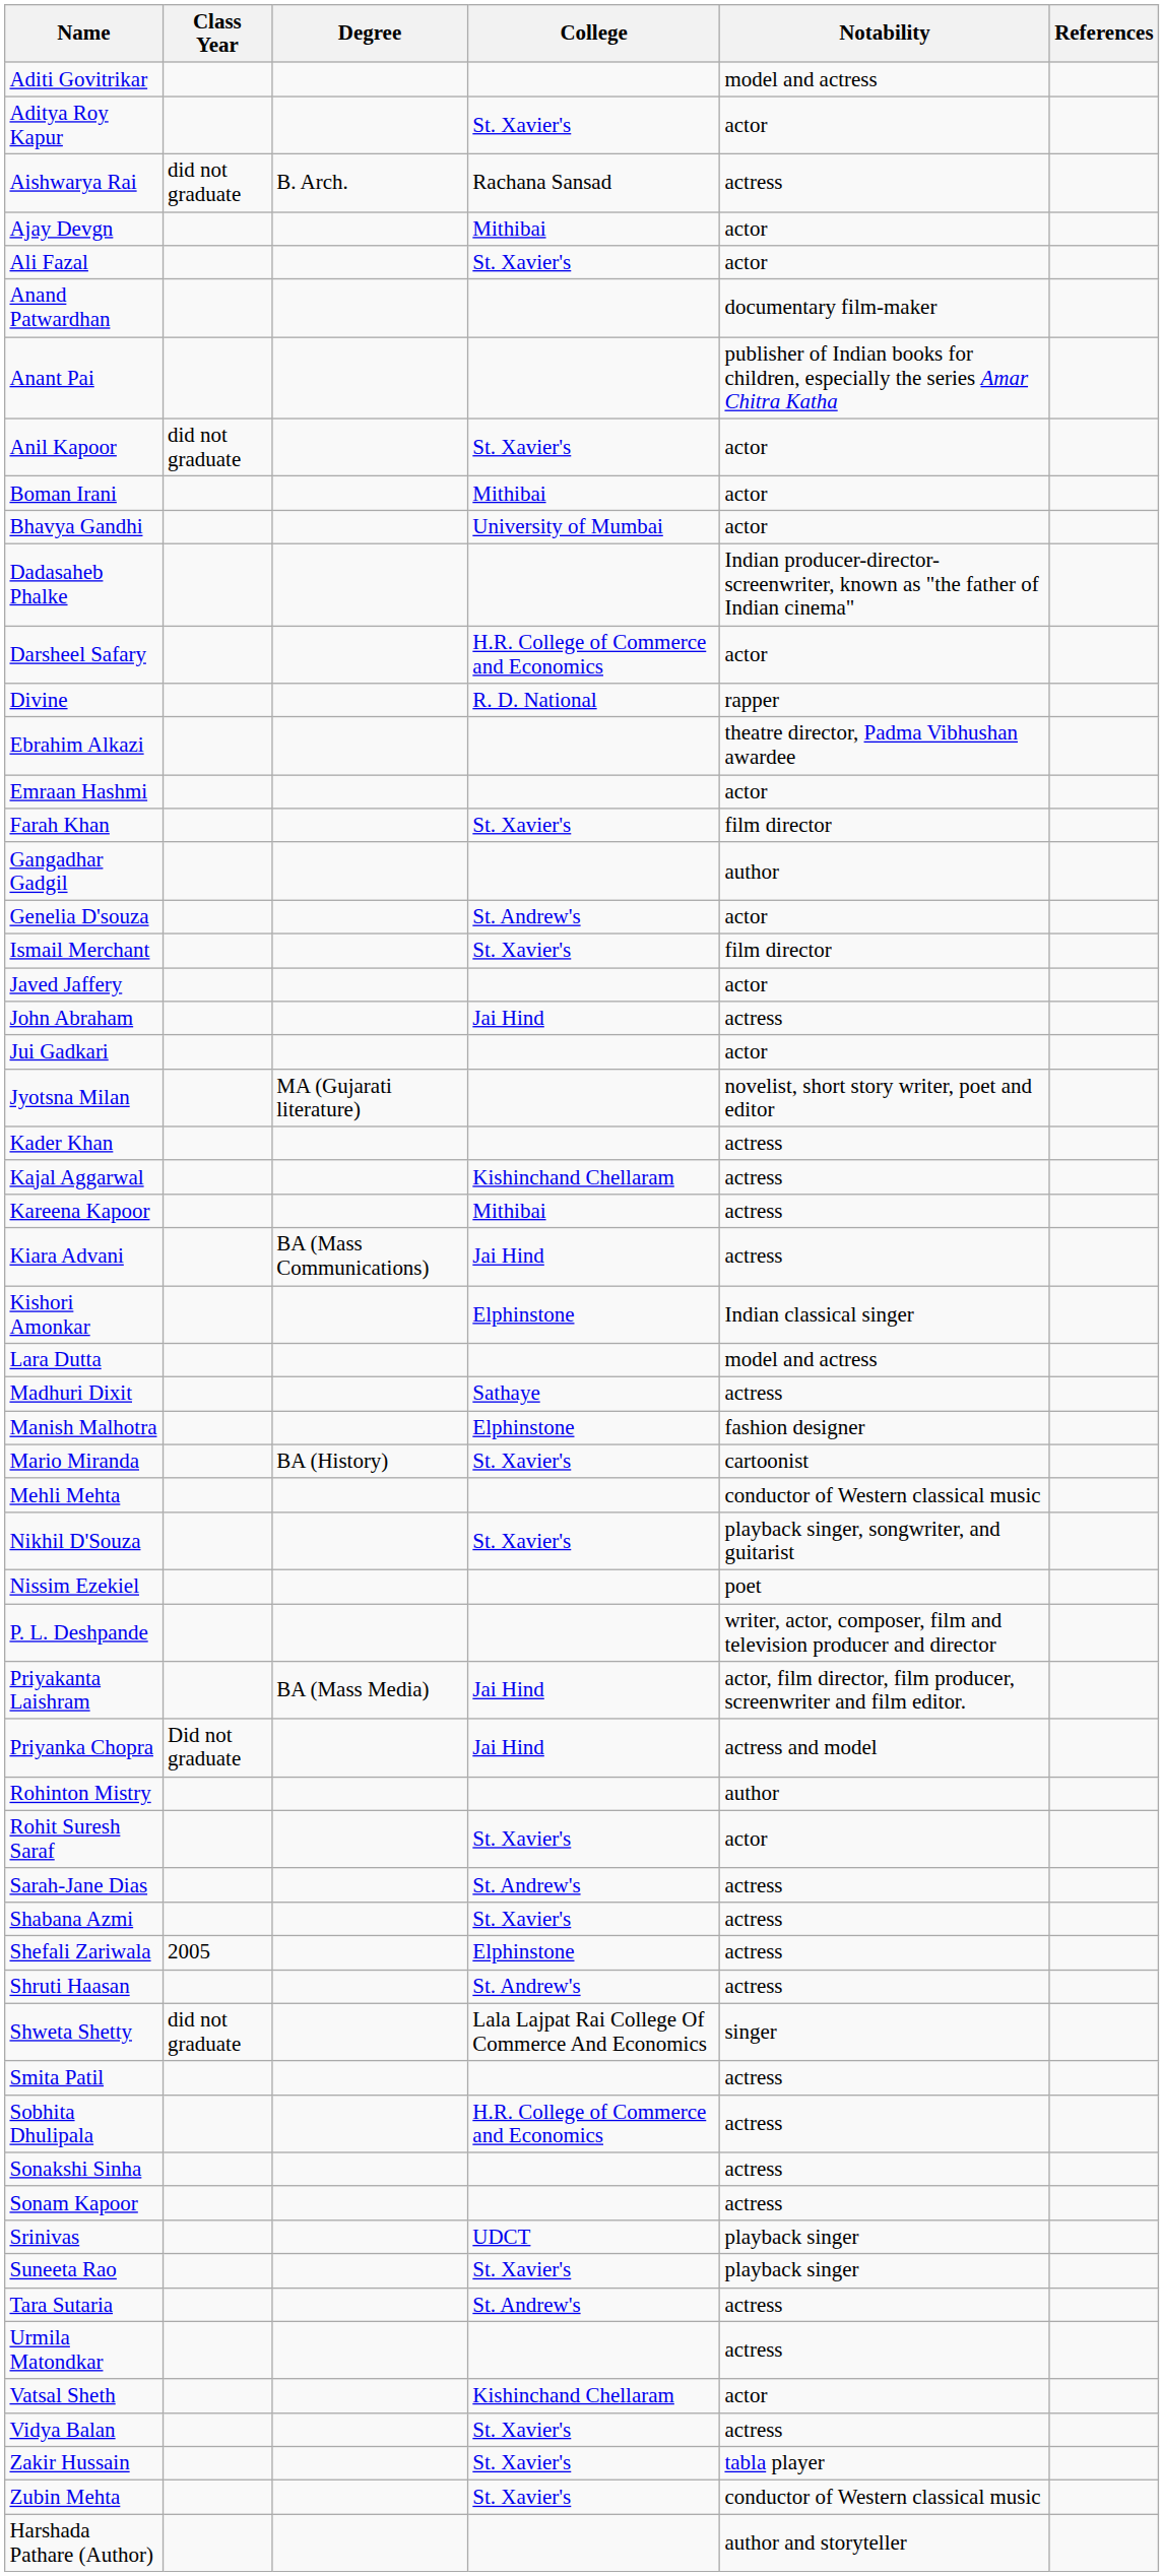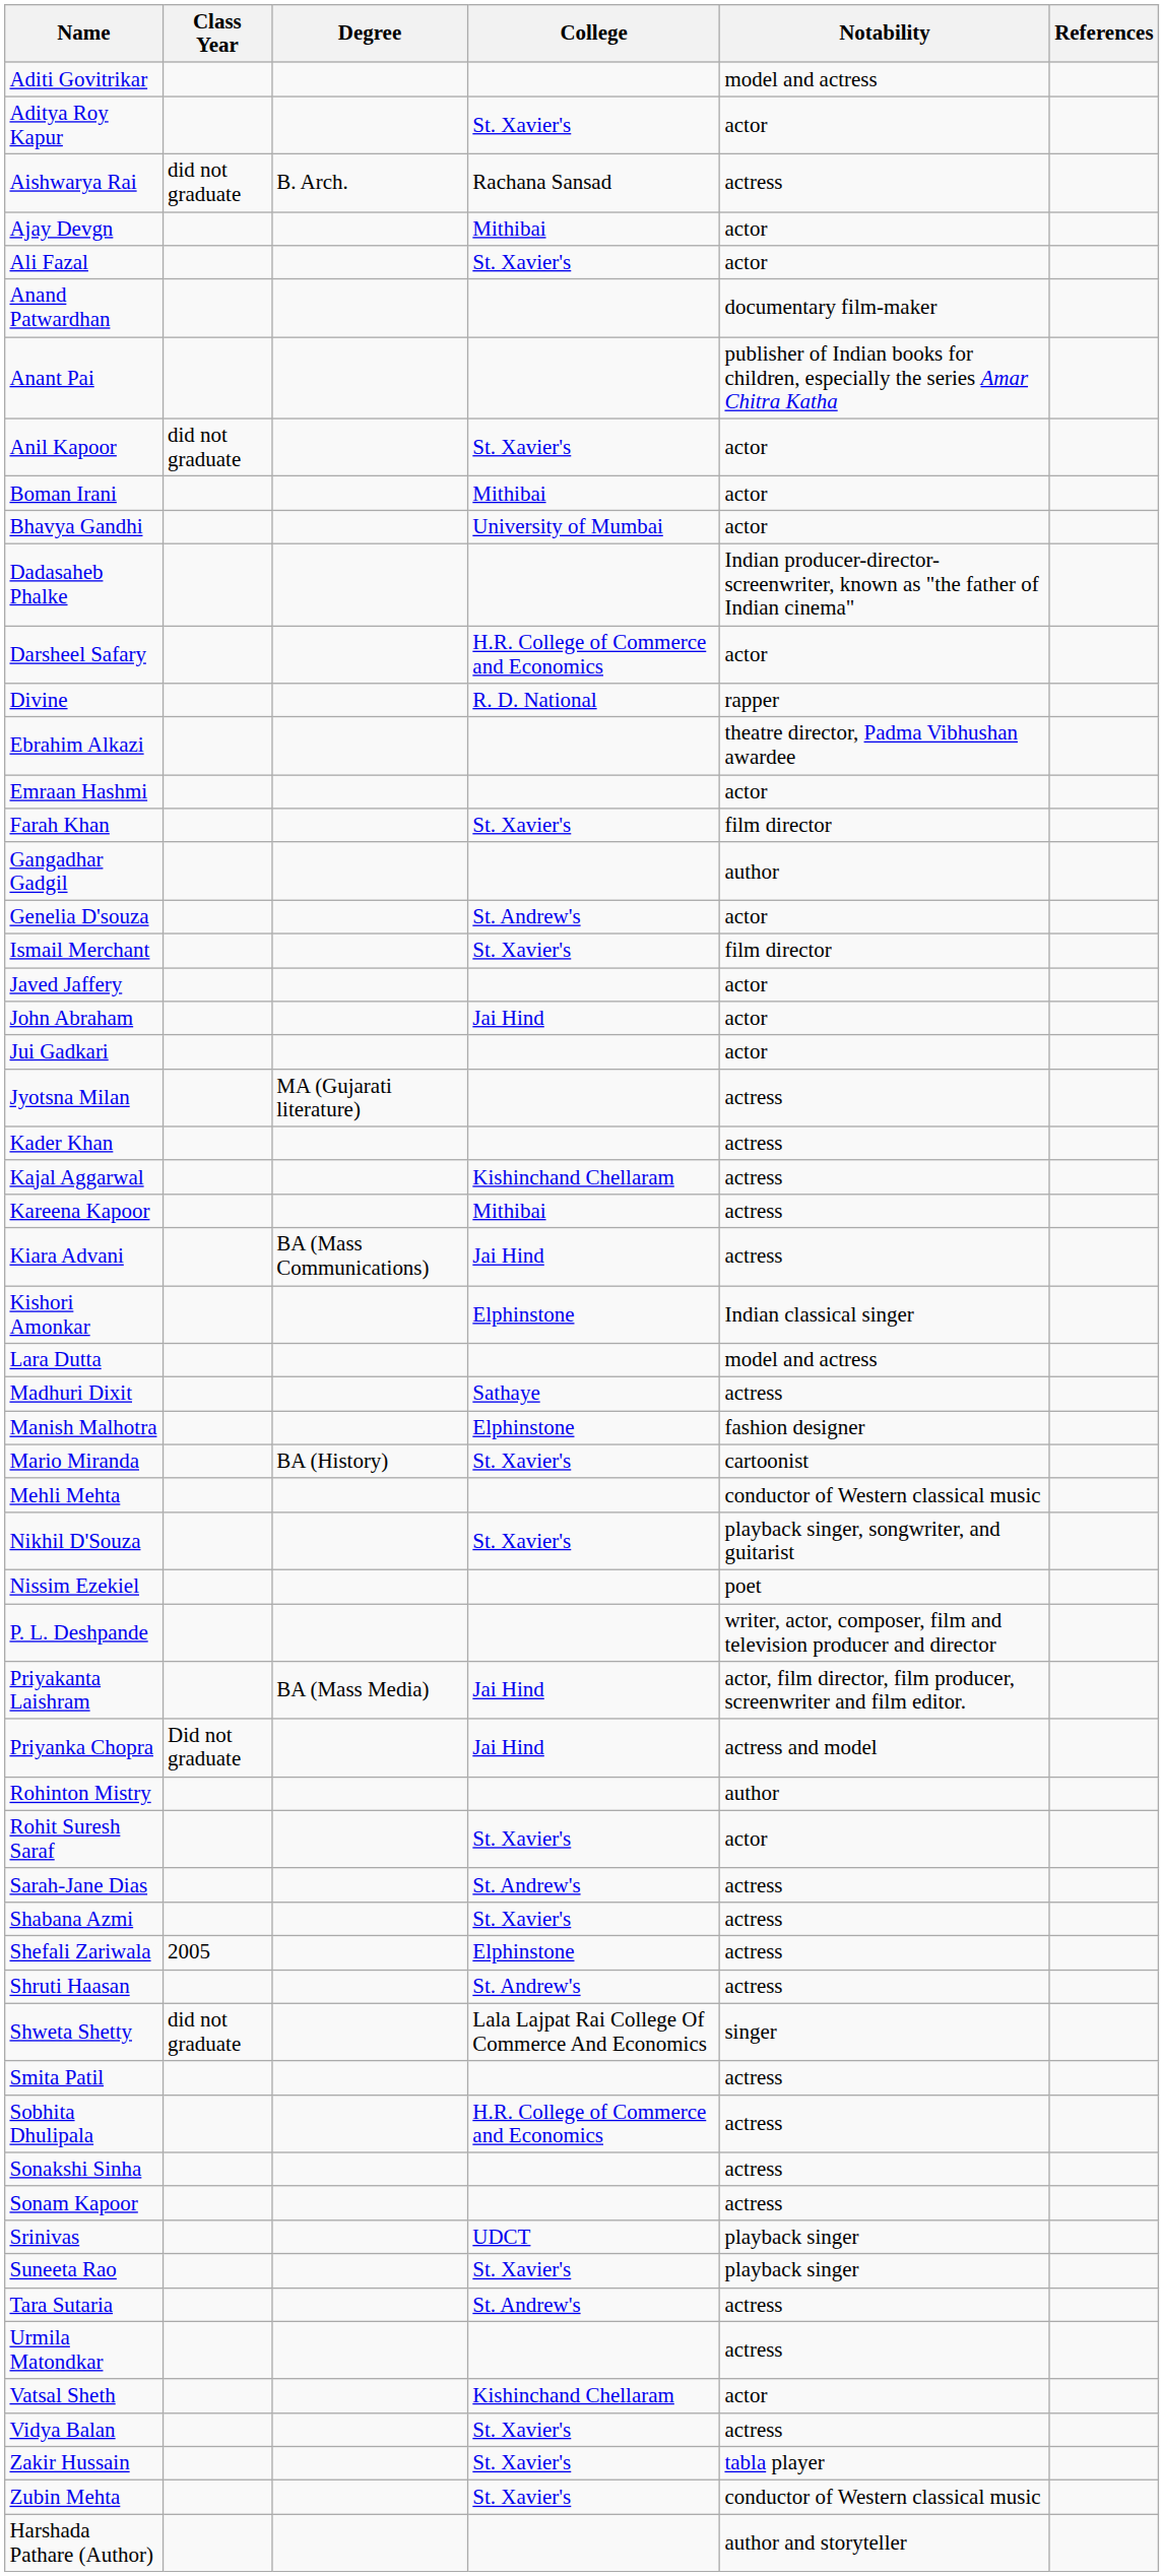 <table class="wikitable sortable">
 <tr>
 <th>Name</th>
 <th>Class<br>Year</th>
 <th>Degree</th>
 <th>College</th>
 <th class="unsortable">Notability</th>
 <th class="unsortable">References</th>
 </tr>
 <tr>
 <td><a href='#'>Aditi Govitrikar</a></td>
 <td></td>
 <td></td>
 <td></td>
 <td>model and actress</td>
 <td></td>
 </tr>
 <tr>
 <td><a href='#'>Aditya Roy Kapur</a></td>
 <td></td>
 <td></td>
 <td><a href='#'>St. Xavier's</a></td>
 <td>actor</td>
 <td></td>
 </tr>
 <tr>
 <td><a href='#'>Aishwarya Rai</a></td>
 <td>did not graduate</td>
 <td>B. Arch.</td>
 <td>Rachana Sansad</td>
 <td>actress</td>
 <td></td>
 </tr>
 <tr>
 <td><a href='#'>Ajay Devgn</a></td>
 <td></td>
 <td></td>
 <td><a href='#'>Mithibai</a></td>
 <td>actor</td>
 <td></td>
 </tr>
 <tr>
 <td><a href='#'>Ali Fazal</a></td>
 <td></td>
 <td></td>
 <td><a href='#'>St. Xavier's</a></td>
 <td>actor</td>
 <td></td>
 </tr>
 <tr>
 <td><a href='#'>Anand Patwardhan</a></td>
 <td></td>
 <td></td>
 <td></td>
 <td>documentary film-maker</td>
 <td></td>
 </tr>
 <tr>
 <td><a href='#'>Anant Pai</a></td>
 <td></td>
 <td></td>
 <td></td>
 <td>publisher of Indian books for children, especially the series <em><a href='#'>Amar Chitra Katha</a></em></td>
 <td></td>
 </tr>
 <tr>
 <td><a href='#'>Anil Kapoor</a></td>
 <td>did not graduate</td>
 <td></td>
 <td><a href='#'>St. Xavier's</a></td>
 <td>actor</td>
 <td></td>
 </tr>
 <tr>
 <td><a href='#'>Boman Irani</a></td>
 <td></td>
 <td></td>
 <td><a href='#'>Mithibai</a></td>
 <td>actor</td>
 <td></td>
 </tr>
 <tr>
 <td><a href='#'>Bhavya Gandhi</a></td>
 <td></td>
 <td></td>
 <td><a href='#'>University of Mumbai</a></td>
 <td>actor</td>
 <td></td>
 </tr>
 <tr>
 <td><a href='#'>Dadasaheb Phalke</a></td>
 <td></td>
 <td></td>
 <td></td>
 <td>Indian producer-director-screenwriter, known as "the father of Indian cinema"</td>
 <td></td>
 </tr>
 <tr>
 <td><a href='#'>Darsheel Safary</a></td>
 <td></td>
 <td></td>
 <td><a href='#'>H.R. College of Commerce and Economics</a></td>
 <td>actor</td>
 <td></td>
 </tr>
 <tr>
 <td><a href='#'>Divine</a></td>
 <td></td>
 <td></td>
 <td><a href='#'>R. D. National</a></td>
 <td>rapper</td>
 <td></td>
 </tr>
 <tr>
 <td><a href='#'>Ebrahim Alkazi</a></td>
 <td></td>
 <td></td>
 <td></td>
 <td>theatre director, <a href='#'>Padma Vibhushan</a> awardee</td>
 <td></td>
 </tr>
 <tr>
 <td><a href='#'>Emraan Hashmi</a></td>
 <td></td>
 <td></td>
 <td></td>
 <td>actor</td>
 <td></td>
 </tr>
 <tr>
 <td><a href='#'>Farah Khan</a></td>
 <td></td>
 <td></td>
 <td><a href='#'>St. Xavier's</a></td>
 <td>film director</td>
 <td></td>
 </tr>
 <tr>
 <td><a href='#'>Gangadhar Gadgil</a></td>
 <td></td>
 <td></td>
 <td></td>
 <td>author</td>
 <td></td>
 </tr>
 <tr>
 <td><a href='#'>Genelia D'souza</a></td>
 <td></td>
 <td></td>
 <td><a href='#'>St. Andrew's</a></td>
 <td>actor</td>
 <td></td>
 </tr>
 <tr>
 <td><a href='#'>Ismail Merchant</a></td>
 <td></td>
 <td></td>
 <td><a href='#'>St. Xavier's</a></td>
 <td>film director</td>
 <td></td>
 </tr>
 <tr>
 <td><a href='#'>Javed Jaffery</a></td>
 <td></td>
 <td></td>
 <td></td>
 <td>actor</td>
 <td></td>
 </tr>
 <tr>
 <td><a href='#'>John Abraham</a></td>
 <td></td>
 <td></td>
 <td><a href='#'>Jai Hind</a></td>
-<td>actress</td>
+<td>actor</td>
 <td></td>
 </tr>
 <tr>
 <td><a href='#'>Jui Gadkari</a></td>
 <td></td>
 <td></td>
 <td></td>
 <td>actor</td>
 <td></td>
 </tr>
 <tr>
 <td><a href='#'>Jyotsna Milan</a></td>
 <td></td>
 <td>MA (Gujarati literature)</td>
 <td></td>
-<td>novelist, short story writer, poet and editor</td>
+<td>actress</td>
 <td></td>
 </tr>
 <tr>
 <td><a href='#'>Kader Khan</a></td>
 <td></td>
 <td></td>
 <td></td>
 <td>actress</td>
 <td></td>
 </tr>
 <tr>
 <td><a href='#'>Kajal Aggarwal</a></td>
 <td></td>
 <td></td>
 <td><a href='#'>Kishinchand Chellaram</a></td>
 <td>actress</td>
 <td></td>
 </tr>
 <tr>
 <td><a href='#'>Kareena Kapoor</a></td>
 <td></td>
 <td></td>
 <td><a href='#'>Mithibai</a></td>
 <td>actress</td>
 <td></td>
 </tr>
 <tr>
 <td><a href='#'>Kiara Advani</a></td>
 <td></td>
 <td>BA (Mass Communications)</td>
 <td><a href='#'>Jai Hind</a></td>
 <td>actress</td>
 <td></td>
 </tr>
 <tr>
 <td><a href='#'>Kishori Amonkar</a></td>
 <td></td>
 <td></td>
 <td><a href='#'>Elphinstone</a></td>
 <td>Indian classical singer</td>
 <td></td>
 </tr>
 <tr>
 <td><a href='#'>Lara Dutta</a></td>
 <td></td>
 <td></td>
 <td></td>
 <td>model and actress</td>
 <td></td>
 </tr>
 <tr>
 <td><a href='#'>Madhuri Dixit</a></td>
 <td></td>
 <td></td>
 <td><a href='#'>Sathaye</a></td>
 <td>actress</td>
 <td></td>
 </tr>
 <tr>
 <td><a href='#'>Manish Malhotra</a></td>
 <td></td>
 <td></td>
 <td><a href='#'>Elphinstone</a></td>
 <td>fashion designer</td>
 <td></td>
 </tr>
 <tr>
 <td><a href='#'>Mario Miranda</a></td>
 <td></td>
 <td>BA (History)</td>
 <td><a href='#'>St. Xavier's</a></td>
 <td>cartoonist</td>
 <td></td>
 </tr>
 <tr>
 <td><a href='#'>Mehli Mehta</a></td>
 <td></td>
 <td></td>
 <td></td>
 <td>conductor of Western classical music</td>
 <td></td>
 </tr>
 <tr>
 <td><a href='#'>Nikhil D'Souza</a></td>
 <td></td>
 <td></td>
 <td><a href='#'>St. Xavier's</a></td>
 <td>playback singer, songwriter, and guitarist</td>
 <td></td>
 </tr>
 <tr>
 <td><a href='#'>Nissim Ezekiel</a></td>
 <td></td>
 <td></td>
 <td></td>
 <td>poet</td>
 <td></td>
 </tr>
 <tr>
 <td><a href='#'>P. L. Deshpande</a></td>
 <td></td>
 <td></td>
 <td></td>
 <td>writer, actor, composer, film and television producer and director</td>
 <td></td>
 </tr>
 <tr>
 <td><a href='#'>Priyakanta Laishram</a></td>
 <td></td>
 <td>BA (Mass Media)</td>
 <td><a href='#'>Jai Hind</a></td>
 <td>actor, film director, film producer, screenwriter and film editor.</td>
 <td></td>
 </tr>
 <tr>
 <td><a href='#'>Priyanka Chopra</a></td>
 <td>Did not graduate</td>
 <td></td>
 <td><a href='#'>Jai Hind</a></td>
 <td>actress and model</td>
 <td></td>
 </tr>
 <tr>
 <td><a href='#'>Rohinton Mistry</a></td>
 <td></td>
 <td></td>
 <td></td>
 <td>author</td>
 <td></td>
 </tr>
 <tr>
 <td><a href='#'>Rohit Suresh Saraf</a></td>
 <td></td>
 <td></td>
 <td><a href='#'>St. Xavier's</a></td>
 <td>actor</td>
 <td></td>
 </tr>
 <tr>
 <td><a href='#'>Sarah-Jane Dias</a></td>
 <td></td>
 <td></td>
 <td><a href='#'>St. Andrew's</a></td>
 <td>actress</td>
 <td></td>
 </tr>
 <tr>
 <td><a href='#'>Shabana Azmi</a></td>
 <td></td>
 <td></td>
 <td><a href='#'>St. Xavier's</a></td>
 <td>actress</td>
 <td></td>
 </tr>
 <tr>
 <td><a href='#'>Shefali Zariwala</a></td>
 <td>2005</td>
 <td></td>
 <td><a href='#'>Elphinstone</a></td>
 <td>actress</td>
 <td></td>
 </tr>
 <tr>
 <td><a href='#'>Shruti Haasan</a></td>
 <td></td>
 <td></td>
 <td><a href='#'>St. Andrew's</a></td>
 <td>actress</td>
 <td></td>
 </tr>
 <tr>
 <td><a href='#'>Shweta Shetty</a></td>
 <td>did not graduate</td>
 <td></td>
 <td>Lala Lajpat Rai College Of Commerce And Economics</td>
 <td>singer</td>
 <td></td>
 </tr>
 <tr>
 <td><a href='#'>Smita Patil</a></td>
 <td></td>
 <td></td>
 <td></td>
 <td>actress</td>
 <td></td>
 </tr>
 <tr>
 <td><a href='#'>Sobhita Dhulipala</a></td>
 <td></td>
 <td></td>
 <td><a href='#'>H.R. College of Commerce and Economics</a></td>
 <td>actress</td>
 <td></td>
 </tr>
 <tr>
 <td><a href='#'>Sonakshi Sinha</a></td>
 <td></td>
 <td></td>
 <td></td>
 <td>actress</td>
 <td></td>
 </tr>
 <tr>
 <td><a href='#'>Sonam Kapoor</a></td>
 <td></td>
 <td></td>
 <td></td>
 <td>actress</td>
 <td></td>
 </tr>
 <tr>
 <td><a href='#'>Srinivas</a></td>
 <td></td>
 <td></td>
 <td><a href='#'>UDCT</a></td>
 <td>playback singer</td>
 <td></td>
 </tr>
 <tr>
 <td><a href='#'>Suneeta Rao</a></td>
 <td></td>
 <td></td>
 <td><a href='#'>St. Xavier's</a></td>
 <td>playback singer</td>
 <td></td>
 </tr>
 <tr>
 <td><a href='#'>Tara Sutaria</a></td>
 <td></td>
 <td></td>
 <td><a href='#'>St. Andrew's</a></td>
 <td>actress</td>
 <td></td>
 </tr>
 <tr>
 <td><a href='#'>Urmila Matondkar</a></td>
 <td></td>
 <td></td>
 <td></td>
 <td>actress</td>
 <td></td>
 </tr>
 <tr>
 <td><a href='#'>Vatsal Sheth</a></td>
 <td></td>
 <td></td>
 <td><a href='#'>Kishinchand Chellaram</a></td>
 <td>actor</td>
 <td></td>
 </tr>
 <tr>
 <td><a href='#'>Vidya Balan</a></td>
 <td></td>
 <td></td>
 <td><a href='#'>St. Xavier's</a></td>
 <td>actress</td>
 <td></td>
 </tr>
 <tr>
 <td><a href='#'>Zakir Hussain</a></td>
 <td></td>
 <td></td>
 <td><a href='#'>St. Xavier's</a></td>
 <td><a href='#'>tabla</a> player</td>
 <td></td>
 </tr>
 <tr>
 <td><a href='#'>Zubin Mehta</a></td>
 <td></td>
 <td></td>
 <td><a href='#'>St. Xavier's</a></td>
 <td>conductor of Western classical music</td>
 <td></td>
 </tr>
 <tr>
 <td>Harshada Pathare (Author)</td>
 <td></td>
 <td></td>
 <td></td>
 <td>author and storyteller</td>
 <td></td>
 </tr>
 </table>
